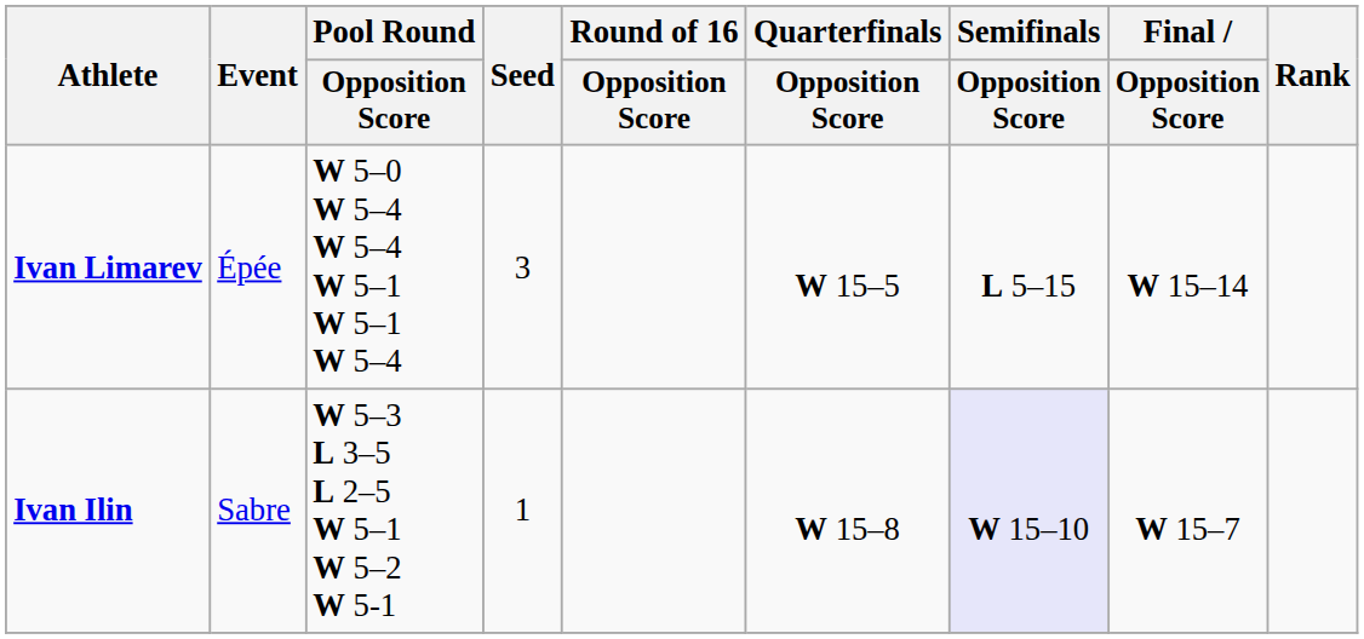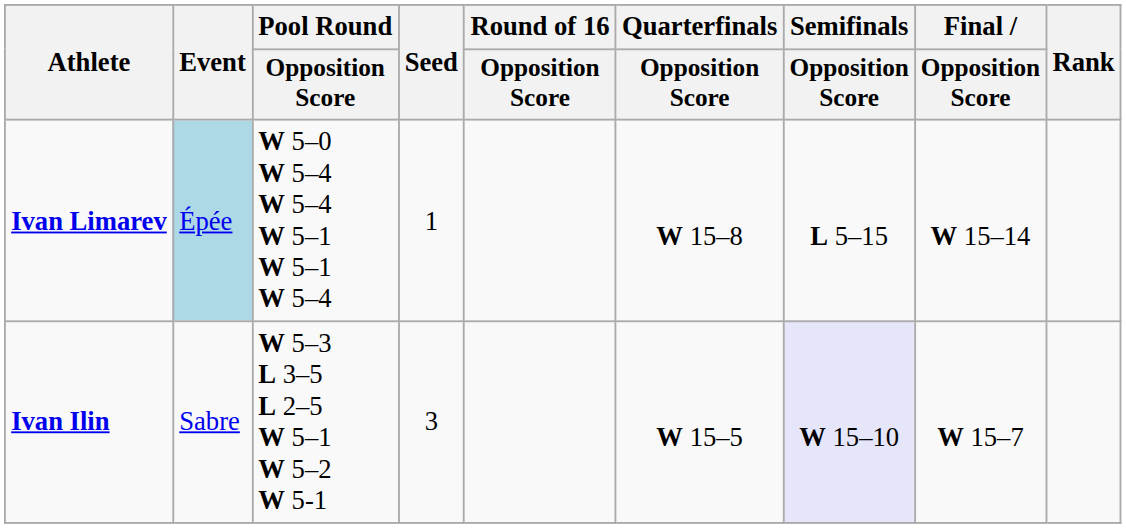 <table class=wikitable style="font-size:90%">
 <tr>
 <th rowspan="2">Athlete</th>
 <th rowspan="2">Event</th>
 <th>Pool Round</th>
 <th rowspan="2">Seed</th>
 <th>Round of 16</th>
 <th>Quarterfinals</th>
 <th>Semifinals</th>
 <th>Final / </th>
 <th rowspan=2>Rank</th>
 </tr>
 <tr style="font-size:95%">
 <th>Opposition<br>Score</th>
 <th>Opposition<br>Score</th>
 <th>Opposition<br>Score</th>
 <th>Opposition<br>Score</th>
 <th>Opposition<br>Score</th>
 </tr>
 <tr align=center>
 <td align=left><strong><a href='#'>Ivan Limarev</a></strong></td>
-<td align=left><a href='#'>Épée</a></td>
+<td align=left style="background: lightblue;"><a href='#'>Épée</a></td>
 <td align=left> <strong>W</strong> 5–0<br> <strong>W</strong> 5–4<br>  <strong>W</strong> 5–4<br> <strong>W</strong> 5–1<br> <strong>W</strong> 5–1<br> <strong>W</strong> 5–4</td>
-<td>3</td>
+<td>1</td>
 <td></td>
-<td><br><strong>W</strong> 15–5</td>
+<td><br><strong>W</strong> 15–8</td>
 <td><br><strong>L</strong> 5–15</td>
 <td><br><strong>W</strong> 15–14</td>
 <td></td>
 </tr>
 <tr align=center>
 <td align=left><strong><a href='#'>Ivan Ilin</a></strong></td>
 <td align=left><a href='#'>Sabre</a></td>
 <td align=left> <strong>W</strong> 5–3<br> <strong>L</strong> 3–5<br> <strong>L</strong> 2–5<br> <strong>W</strong> 5–1<br> <strong>W</strong> 5–2<br> <strong>W</strong> 5-1</td>
-<td>1</td>
+<td>3</td>
 <td></td>
-<td><br><strong>W</strong> 15–8</td>
+<td><br><strong>W</strong> 15–5</td>
 <td style="background: lavender;"><br><strong>W</strong> 15–10</td>
 <td><br><strong>W</strong> 15–7</td>
 <td></td>
 </tr>
 </table>
